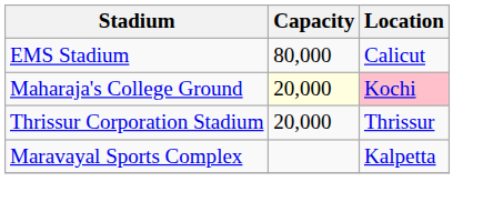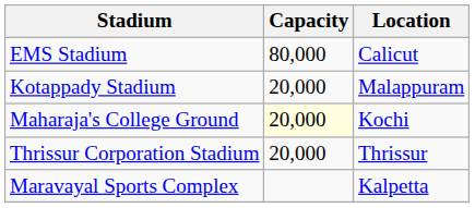 <table class="wikitable sortable">
 <tr>
 <th>Stadium</th>
 <th>Capacity</th>
 <th>Location</th>
 </tr>
 <tr>
 <td><a href='#'>EMS Stadium</a></td>
 <td>80,000</td>
 <td><a href='#'>Calicut</a></td>
 </tr>
 <tr>
+<td><a href='#'>Kotappady Stadium</a></td>
+<td>20,000</td>
+<td><a href='#'>Malappuram</a></td>
+</tr>
+<tr>
 <td><a href='#'>Maharaja's College Ground</a></td>
 <td style="background: lightyellow;">20,000</td>
-<td style="background: pink;"><a href='#'>Kochi</a></td>
+<td><a href='#'>Kochi</a></td>
 </tr>
 <tr>
 <td><a href='#'>Thrissur Corporation Stadium</a></td>
 <td>20,000</td>
 <td><a href='#'>Thrissur</a></td>
 </tr>
 <tr>
 <td><a href='#'>Maravayal Sports Complex</a></td>
 <td></td>
 <td><a href='#'>Kalpetta</a></td>
 </tr>
 <tr>
 </tr>
 </table>
